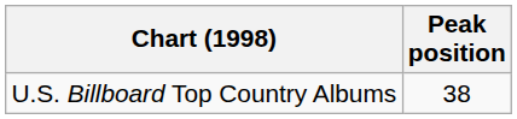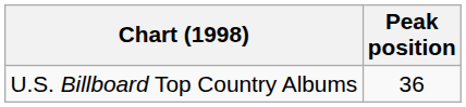 <table class="wikitable">
 <tr>
 <th>Chart (1998)</th>
 <th>Peak<br>position</th>
 </tr>
 <tr>
 <td>U.S. <em>Billboard</em> Top Country Albums</td>
-<td align="center">38</td>
+<td align="center">36</td>
 </tr>
 </table>
